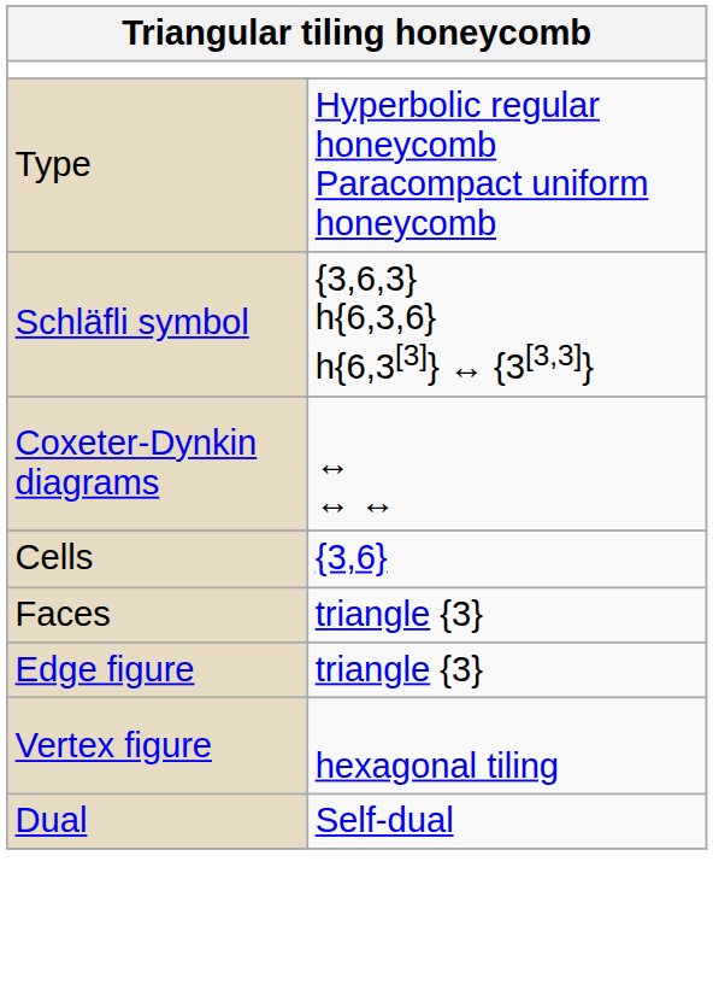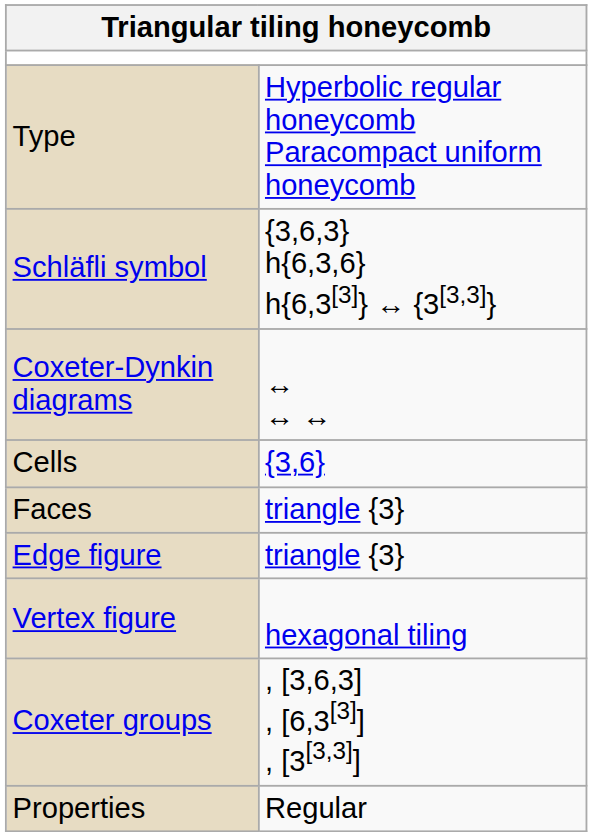 <table class="wikitable" align="right" style="margin-left:10px" width="320">
 <tr>
 <th bgcolor=#e7dcc3 colspan=2>Triangular tiling honeycomb</th>
 </tr>
 <tr>
 <td bgcolor=#ffffff align=center colspan=2></td>
 </tr>
 <tr>
 <td bgcolor=#e7dcc3>Type</td>
 <td><a href='#'>Hyperbolic regular honeycomb</a><br><a href='#'>Paracompact uniform honeycomb</a></td>
 </tr>
 <tr>
 <td bgcolor=#e7dcc3><a href='#'>Schläfli symbol</a></td>
 <td>{3,6,3}<br>h{6,3,6}<br>h{6,3<sup>[3]</sup>} ↔ {3<sup>[3,3]</sup>}</td>
 </tr>
 <tr>
 <td bgcolor=#e7dcc3><a href='#'>Coxeter-Dynkin diagrams</a></td>
 <td><br> ↔ <br> ↔  ↔ </td>
 </tr>
 <tr>
 <td bgcolor=#e7dcc3>Cells</td>
 <td><a href='#'>{3,6}</a>  </td>
 </tr>
 <tr>
 <td bgcolor=#e7dcc3>Faces</td>
 <td><a href='#'>triangle</a> {3}</td>
 </tr>
 <tr>
 <td bgcolor=#e7dcc3><a href='#'>Edge figure</a></td>
 <td><a href='#'>triangle</a> {3}</td>
 </tr>
 <tr>
 <td bgcolor=#e7dcc3><a href='#'>Vertex figure</a></td>
 <td>  <br><a href='#'>hexagonal tiling</a></td>
 </tr>
 <tr>
-<td bgcolor=#e7dcc3><a href='#'>Dual</a></td>
-<td><a href='#'>Self-dual</a></td>
+<td bgcolor=#e7dcc3><a href='#'>Coxeter groups</a></td>
+<td>, [3,6,3]<br>, [6,3<sup>[3]</sup>]<br>, [3<sup>[3,3]</sup>]</td>
+</tr>
+<tr>
+<td bgcolor=#e7dcc3>Properties</td>
+<td>Regular</td>
 </tr>
 </table>
